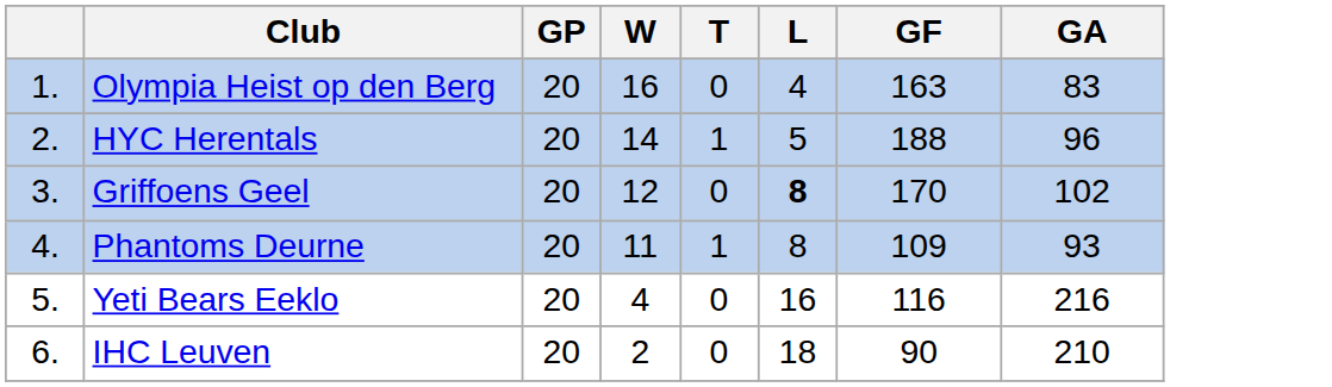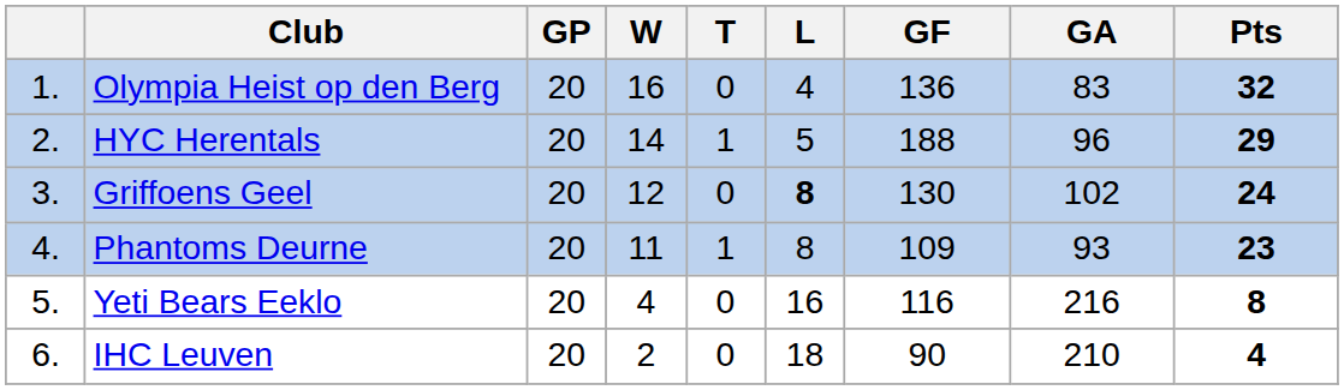 <table class="wikitable">
 <tr>
 <th width="30"></th>
 <th width="200">Club</th>
 <th width="30">GP</th>
 <th width="30">W</th>
 <th width="30">T</th>
 <th width="30">L</th>
 <th width="70">GF</th>
 <th width="70">GA</th>
+<th width="70">Pts</th>
 </tr>
 <tr bgcolor="#BCD2EE" align="center">
 <td>1.</td>
 <td align="left"><a href='#'>Olympia Heist op den Berg</a></td>
 <td>20</td>
 <td>16</td>
 <td>0</td>
 <td>4</td>
-<td>163</td>
+<td>136</td>
 <td>83</td>
+<td><strong>32</strong></td>
 </tr>
 <tr bgcolor="#BCD2EE" align="center">
 <td>2.</td>
 <td align="left"><a href='#'>HYC Herentals</a></td>
 <td>20</td>
 <td>14</td>
 <td>1</td>
 <td>5</td>
 <td>188</td>
 <td>96</td>
+<td><strong>29</strong></td>
 </tr>
 <tr bgcolor="#BCD2EE" align="center">
 <td>3.</td>
 <td align="left"><a href='#'>Griffoens Geel</a></td>
 <td>20</td>
 <td>12</td>
 <td>0</td>
 <td><strong>8</strong></td>
-<td>170</td>
+<td>130</td>
 <td>102</td>
+<td><strong>24</strong></td>
 </tr>
 <tr bgcolor="#BCD2EE" align="center">
 <td>4.</td>
 <td align="left"><a href='#'>Phantoms Deurne</a></td>
 <td>20</td>
 <td>11</td>
 <td>1</td>
 <td>8</td>
 <td>109</td>
 <td>93</td>
+<td><strong>23</strong></td>
 </tr>
 <tr bgcolor="#FFFFFF" align="center">
 <td>5.</td>
 <td align="left"><a href='#'>Yeti Bears Eeklo</a></td>
 <td>20</td>
 <td>4</td>
 <td>0</td>
 <td>16</td>
 <td>116</td>
 <td>216</td>
+<td><strong>8</strong></td>
 </tr>
 <tr bgcolor="#FFFFFF" align="center">
 <td>6.</td>
 <td align="left"><a href='#'>IHC Leuven</a></td>
 <td>20</td>
 <td>2</td>
 <td>0</td>
 <td>18</td>
 <td>90</td>
 <td>210</td>
+<td><strong>4</strong></td>
 </tr>
 </table>
